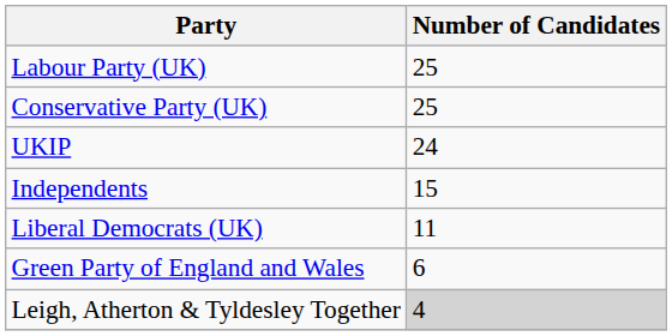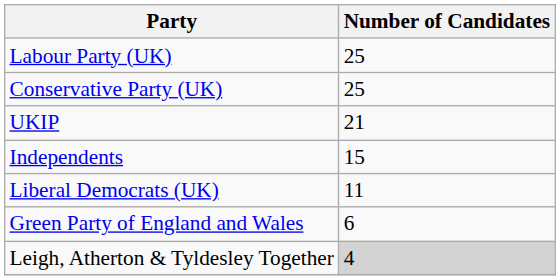 <table class="wikitable sortable mw-collapsible">
 <tr>
 <th>Party</th>
 <th>Number of Candidates</th>
 </tr>
 <tr>
 <td><a href='#'>Labour Party (UK)</a></td>
 <td>25</td>
 </tr>
 <tr>
 <td><a href='#'>Conservative Party (UK)</a></td>
 <td>25</td>
 </tr>
 <tr>
 <td><a href='#'>UKIP</a></td>
-<td>24</td>
+<td>21</td>
 </tr>
 <tr>
 <td><a href='#'>Independents</a></td>
 <td>15</td>
 </tr>
 <tr>
 <td><a href='#'>Liberal Democrats (UK)</a></td>
 <td>11</td>
 </tr>
 <tr>
 <td><a href='#'>Green Party of England and Wales</a></td>
 <td>6</td>
 </tr>
 <tr>
 <td>Leigh, Atherton & Tyldesley Together</td>
 <td style="background: lightgrey;">4</td>
 </tr>
 <tr>
 </tr>
 </table>
